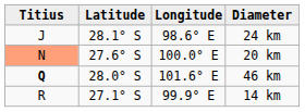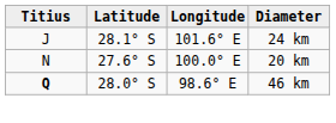 <table class="wikitable">
 <tr>
 <th width="25%" style="background:#eeeeee;">Titius</th>
 <th width="25%" style="background:#eeeeee;">Latitude</th>
 <th width="25%" style="background:#eeeeee;">Longitude</th>
 <th width="25%" style="background:#eeeeee;">Diameter</th>
 </tr>
 <tr>
 <td align="center">J</td>
 <td align="center">28.1° S</td>
-<td align="center">98.6° E</td>
+<td align="center">101.6° E</td>
 <td align="center">24 km</td>
 </tr>
 <tr>
-<td align="center" style="background: lightsalmon;">N</td>
+<td align="center">N</td>
 <td align="center">27.6° S</td>
 <td align="center">100.0° E</td>
 <td align="center">20 km</td>
 </tr>
 <tr>
 <td align="center"><strong>Q</strong></td>
 <td align="center">28.0° S</td>
-<td align="center">101.6° E</td>
+<td align="center">98.6° E</td>
 <td align="center">46 km</td>
 </tr>
-<tr>
-<td align="center">R</td>
-<td align="center">27.1° S</td>
-<td align="center">99.9° E</td>
-<td align="center">14 km</td>
-</tr>
 </table>
